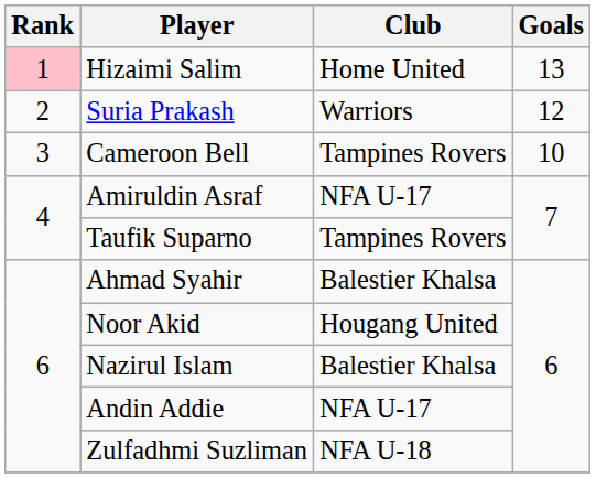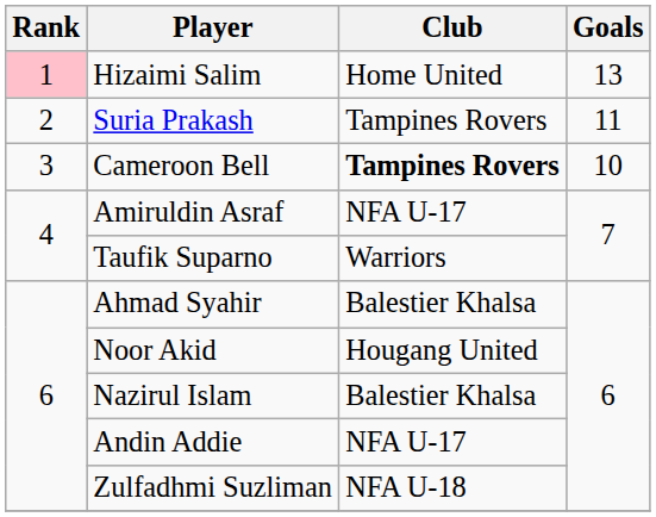 <table class="wikitable" style="text-align:center">
 <tr>
 <th>Rank</th>
 <th>Player</th>
 <th>Club</th>
 <th>Goals</th>
 </tr>
 <tr>
 <td style="background: pink;">1</td>
 <td align="left"> Hizaimi Salim</td>
 <td align="left">Home United</td>
 <td>13</td>
 </tr>
 <tr>
 <td>2</td>
 <td align="left"> <a href='#'>Suria Prakash</a></td>
-<td align="left">Warriors</td>
-<td>12</td>
+<td align="left">Tampines Rovers</td>
+<td>11</td>
 </tr>
 <tr>
 <td>3</td>
 <td align="left"> Cameroon Bell</td>
-<td align="left">Tampines Rovers</td>
+<td align="left"><strong>Tampines Rovers</strong></td>
 <td>10</td>
 </tr>
 <tr>
 <td rowspan="2">4</td>
 <td align="left"> Amiruldin Asraf</td>
 <td align="left">NFA U-17</td>
 <td rowspan="2">7</td>
 </tr>
 <tr>
 <td align="left"> Taufik Suparno</td>
-<td align="left">Tampines Rovers</td>
+<td align="left">Warriors</td>
 </tr>
 <tr>
 <td rowspan="5">6</td>
 <td align="left"> Ahmad Syahir</td>
 <td align="left">Balestier Khalsa</td>
 <td rowspan="5">6</td>
 </tr>
 <tr>
 <td align="left"> Noor Akid</td>
 <td align="left">Hougang United</td>
 </tr>
 <tr>
 <td align="left"> Nazirul Islam</td>
 <td align="left">Balestier Khalsa</td>
 </tr>
 <tr>
 <td align="left"> Andin Addie</td>
 <td align="left">NFA U-17</td>
 </tr>
 <tr>
 <td align="left"> Zulfadhmi Suzliman</td>
 <td align="left">NFA U-18</td>
 </tr>
 <tr>
 </tr>
 </table>
